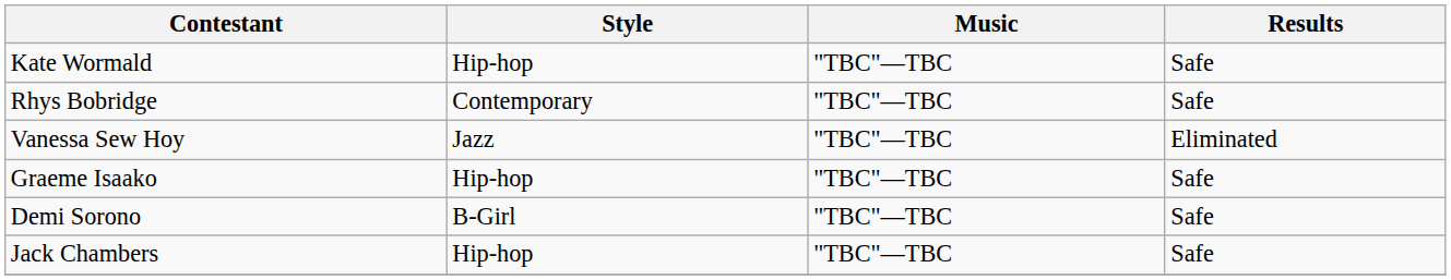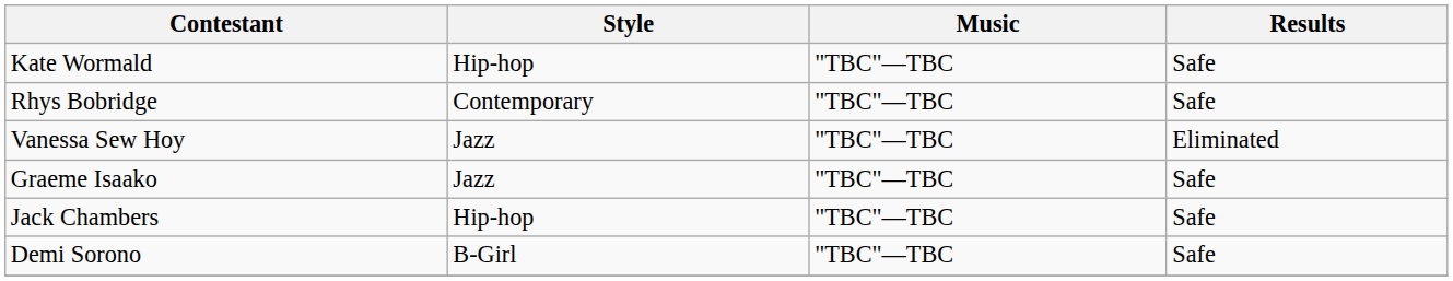 <table class="wikitable" style="width:60%;">
 <tr>
 <th>Contestant</th>
 <th>Style</th>
 <th>Music</th>
 <th>Results</th>
 </tr>
 <tr>
 <td>Kate Wormald</td>
 <td>Hip-hop</td>
 <td>"TBC"—TBC</td>
 <td>Safe</td>
 </tr>
 <tr>
 <td>Rhys Bobridge</td>
 <td>Contemporary</td>
 <td>"TBC"—TBC</td>
 <td>Safe</td>
 </tr>
 <tr>
 <td>Vanessa Sew Hoy</td>
 <td>Jazz</td>
 <td>"TBC"—TBC</td>
 <td>Eliminated</td>
 </tr>
 <tr>
 <td>Graeme Isaako</td>
+<td>Jazz</td>
+<td>"TBC"—TBC</td>
+<td>Safe</td>
+</tr>
+<tr>
+<td>Jack Chambers</td>
 <td>Hip-hop</td>
 <td>"TBC"—TBC</td>
 <td>Safe</td>
 </tr>
 <tr>
 <td>Demi Sorono</td>
 <td>B-Girl</td>
 <td>"TBC"—TBC</td>
 <td>Safe</td>
 </tr>
 <tr>
-<td>Jack Chambers</td>
-<td>Hip-hop</td>
-<td>"TBC"—TBC</td>
-<td>Safe</td>
-</tr>
-<tr>
 </tr>
 </table>
